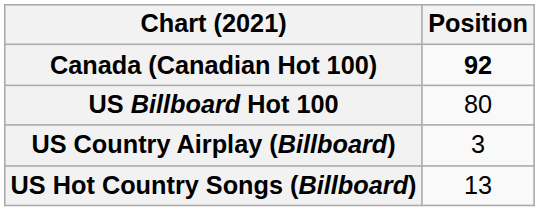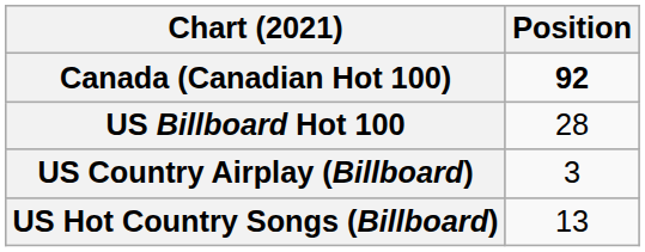 <table class="wikitable sortable plainrowheaders" style="text-align:center">
 <tr>
 <th>Chart (2021)</th>
 <th>Position</th>
 </tr>
 <tr>
 <th scope="row">Canada (Canadian Hot 100)</th>
 <td><strong>92</strong></td>
 </tr>
 <tr>
 <th scope="row">US <em>Billboard</em> Hot 100</th>
-<td>80</td>
+<td>28</td>
 </tr>
 <tr>
 <th scope="row">US Country Airplay (<em>Billboard</em>)</th>
 <td>3</td>
 </tr>
 <tr>
 <th scope="row">US Hot Country Songs (<em>Billboard</em>)</th>
 <td>13</td>
 </tr>
 </table>
